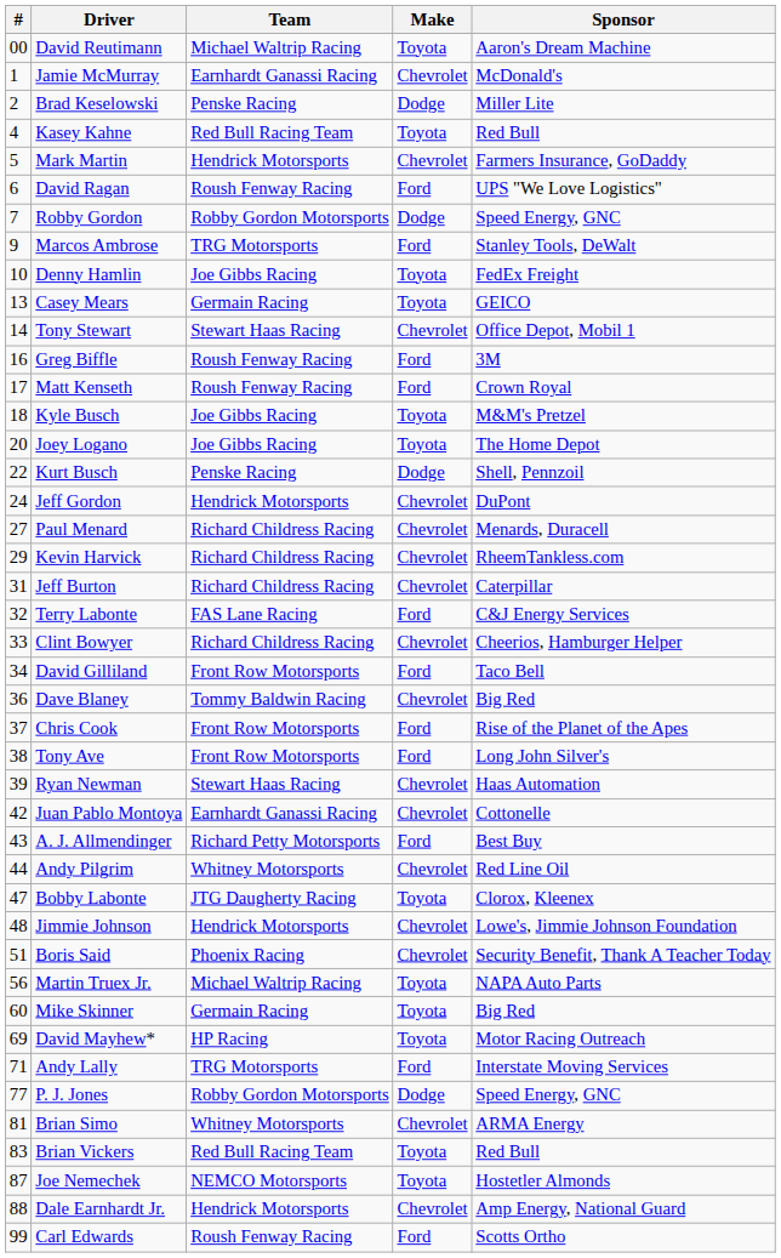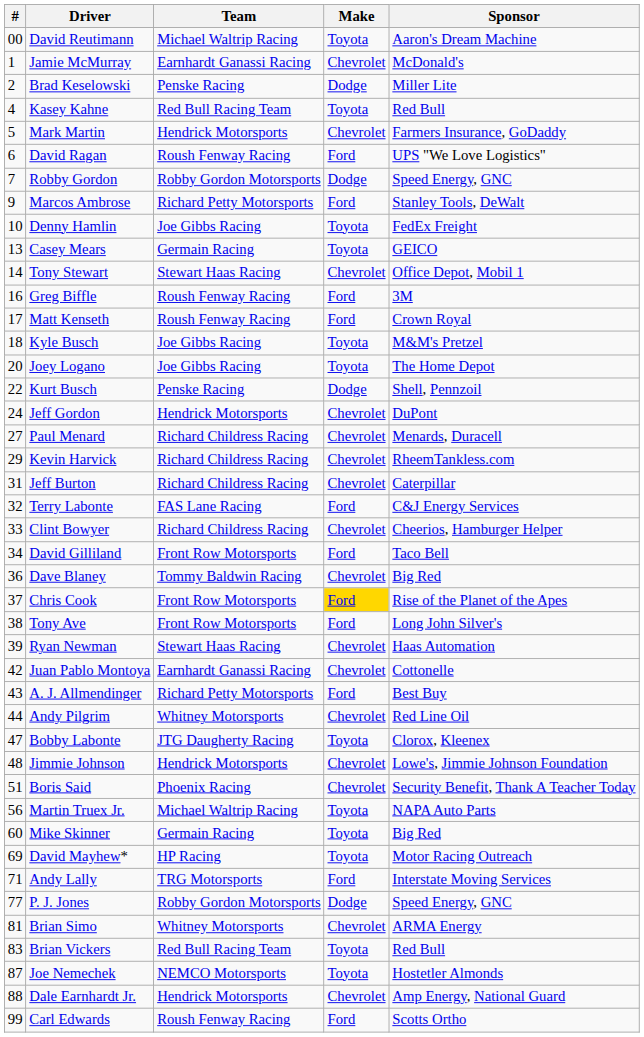 <table class="wikitable">
 <tr>
 <th>#</th>
 <th>Driver</th>
 <th>Team</th>
 <th>Make</th>
 <th>Sponsor</th>
 </tr>
 <tr>
 <td>00</td>
 <td><a href='#'>David Reutimann</a></td>
 <td><a href='#'>Michael Waltrip Racing</a></td>
 <td><a href='#'>Toyota</a></td>
 <td><a href='#'>Aaron's Dream Machine</a></td>
 </tr>
 <tr>
 <td>1</td>
 <td><a href='#'>Jamie McMurray</a></td>
 <td><a href='#'>Earnhardt Ganassi Racing</a></td>
 <td><a href='#'>Chevrolet</a></td>
 <td><a href='#'>McDonald's</a></td>
 </tr>
 <tr>
 <td>2</td>
 <td><a href='#'>Brad Keselowski</a></td>
 <td><a href='#'>Penske Racing</a></td>
 <td><a href='#'>Dodge</a></td>
 <td><a href='#'>Miller Lite</a></td>
 </tr>
 <tr>
 <td>4</td>
 <td><a href='#'>Kasey Kahne</a></td>
 <td><a href='#'>Red Bull Racing Team</a></td>
 <td><a href='#'>Toyota</a></td>
 <td><a href='#'>Red Bull</a></td>
 </tr>
 <tr>
 <td>5</td>
 <td><a href='#'>Mark Martin</a></td>
 <td><a href='#'>Hendrick Motorsports</a></td>
 <td><a href='#'>Chevrolet</a></td>
 <td><a href='#'>Farmers Insurance</a>, <a href='#'>GoDaddy</a></td>
 </tr>
 <tr>
 <td>6</td>
 <td><a href='#'>David Ragan</a></td>
 <td><a href='#'>Roush Fenway Racing</a></td>
 <td><a href='#'>Ford</a></td>
 <td><a href='#'>UPS</a> "We Love Logistics"</td>
 </tr>
 <tr>
 <td>7</td>
 <td><a href='#'>Robby Gordon</a></td>
 <td><a href='#'>Robby Gordon Motorsports</a></td>
 <td><a href='#'>Dodge</a></td>
 <td><a href='#'>Speed Energy</a>, <a href='#'>GNC</a></td>
 </tr>
 <tr>
 <td>9</td>
 <td><a href='#'>Marcos Ambrose</a></td>
-<td><a href='#'>TRG Motorsports</a></td>
+<td><a href='#'>Richard Petty Motorsports</a></td>
 <td><a href='#'>Ford</a></td>
 <td><a href='#'>Stanley Tools</a>, <a href='#'>DeWalt</a></td>
 </tr>
 <tr>
 <td>10</td>
 <td><a href='#'>Denny Hamlin</a></td>
 <td><a href='#'>Joe Gibbs Racing</a></td>
 <td><a href='#'>Toyota</a></td>
 <td><a href='#'>FedEx Freight</a></td>
 </tr>
 <tr>
 <td>13</td>
 <td><a href='#'>Casey Mears</a></td>
 <td><a href='#'>Germain Racing</a></td>
 <td><a href='#'>Toyota</a></td>
 <td><a href='#'>GEICO</a></td>
 </tr>
 <tr>
 <td>14</td>
 <td><a href='#'>Tony Stewart</a></td>
 <td><a href='#'>Stewart Haas Racing</a></td>
 <td><a href='#'>Chevrolet</a></td>
 <td><a href='#'>Office Depot</a>, <a href='#'>Mobil 1</a></td>
 </tr>
 <tr>
 <td>16</td>
 <td><a href='#'>Greg Biffle</a></td>
 <td><a href='#'>Roush Fenway Racing</a></td>
 <td><a href='#'>Ford</a></td>
 <td><a href='#'>3M</a></td>
 </tr>
 <tr>
 <td>17</td>
 <td><a href='#'>Matt Kenseth</a></td>
 <td><a href='#'>Roush Fenway Racing</a></td>
 <td><a href='#'>Ford</a></td>
 <td><a href='#'>Crown Royal</a></td>
 </tr>
 <tr>
 <td>18</td>
 <td><a href='#'>Kyle Busch</a></td>
 <td><a href='#'>Joe Gibbs Racing</a></td>
 <td><a href='#'>Toyota</a></td>
 <td><a href='#'>M&M's Pretzel</a></td>
 </tr>
 <tr>
 <td>20</td>
 <td><a href='#'>Joey Logano</a></td>
 <td><a href='#'>Joe Gibbs Racing</a></td>
 <td><a href='#'>Toyota</a></td>
 <td><a href='#'>The Home Depot</a></td>
 </tr>
 <tr>
 <td>22</td>
 <td><a href='#'>Kurt Busch</a></td>
 <td><a href='#'>Penske Racing</a></td>
 <td><a href='#'>Dodge</a></td>
 <td><a href='#'>Shell</a>, <a href='#'>Pennzoil</a></td>
 </tr>
 <tr>
 <td>24</td>
 <td><a href='#'>Jeff Gordon</a></td>
 <td><a href='#'>Hendrick Motorsports</a></td>
 <td><a href='#'>Chevrolet</a></td>
 <td><a href='#'>DuPont</a></td>
 </tr>
 <tr>
 <td>27</td>
 <td><a href='#'>Paul Menard</a></td>
 <td><a href='#'>Richard Childress Racing</a></td>
 <td><a href='#'>Chevrolet</a></td>
 <td><a href='#'>Menards</a>, <a href='#'>Duracell</a></td>
 </tr>
 <tr>
 <td>29</td>
 <td><a href='#'>Kevin Harvick</a></td>
 <td><a href='#'>Richard Childress Racing</a></td>
 <td><a href='#'>Chevrolet</a></td>
 <td><a href='#'>RheemTankless.com</a></td>
 </tr>
 <tr>
 <td>31</td>
 <td><a href='#'>Jeff Burton</a></td>
 <td><a href='#'>Richard Childress Racing</a></td>
 <td><a href='#'>Chevrolet</a></td>
 <td><a href='#'>Caterpillar</a></td>
 </tr>
 <tr>
 <td>32</td>
 <td><a href='#'>Terry Labonte</a></td>
 <td><a href='#'>FAS Lane Racing</a></td>
 <td><a href='#'>Ford</a></td>
 <td><a href='#'>C&J Energy Services</a></td>
 </tr>
 <tr>
 <td>33</td>
 <td><a href='#'>Clint Bowyer</a></td>
 <td><a href='#'>Richard Childress Racing</a></td>
 <td><a href='#'>Chevrolet</a></td>
 <td><a href='#'>Cheerios</a>, <a href='#'>Hamburger Helper</a></td>
 </tr>
 <tr>
 <td>34</td>
 <td><a href='#'>David Gilliland</a></td>
 <td><a href='#'>Front Row Motorsports</a></td>
 <td><a href='#'>Ford</a></td>
 <td><a href='#'>Taco Bell</a></td>
 </tr>
 <tr>
 <td>36</td>
 <td><a href='#'>Dave Blaney</a></td>
 <td><a href='#'>Tommy Baldwin Racing</a></td>
 <td><a href='#'>Chevrolet</a></td>
 <td><a href='#'>Big Red</a></td>
 </tr>
 <tr>
 <td>37</td>
 <td><a href='#'>Chris Cook</a></td>
 <td><a href='#'>Front Row Motorsports</a></td>
-<td><a href='#'>Ford</a></td>
+<td style="background: gold;"><a href='#'>Ford</a></td>
 <td><a href='#'>Rise of the Planet of the Apes</a></td>
 </tr>
 <tr>
 <td>38</td>
 <td><a href='#'>Tony Ave</a></td>
 <td><a href='#'>Front Row Motorsports</a></td>
 <td><a href='#'>Ford</a></td>
 <td><a href='#'>Long John Silver's</a></td>
 </tr>
 <tr>
 <td>39</td>
 <td><a href='#'>Ryan Newman</a></td>
 <td><a href='#'>Stewart Haas Racing</a></td>
 <td><a href='#'>Chevrolet</a></td>
 <td><a href='#'>Haas Automation</a></td>
 </tr>
 <tr>
 <td>42</td>
 <td><a href='#'>Juan Pablo Montoya</a></td>
 <td><a href='#'>Earnhardt Ganassi Racing</a></td>
 <td><a href='#'>Chevrolet</a></td>
 <td><a href='#'>Cottonelle</a></td>
 </tr>
 <tr>
 <td>43</td>
 <td><a href='#'>A. J. Allmendinger</a></td>
 <td><a href='#'>Richard Petty Motorsports</a></td>
 <td><a href='#'>Ford</a></td>
 <td><a href='#'>Best Buy</a></td>
 </tr>
 <tr>
 <td>44</td>
 <td><a href='#'>Andy Pilgrim</a></td>
 <td><a href='#'>Whitney Motorsports</a></td>
 <td><a href='#'>Chevrolet</a></td>
 <td><a href='#'>Red Line Oil</a></td>
 </tr>
 <tr>
 <td>47</td>
 <td><a href='#'>Bobby Labonte</a></td>
 <td><a href='#'>JTG Daugherty Racing</a></td>
 <td><a href='#'>Toyota</a></td>
 <td><a href='#'>Clorox</a>, <a href='#'>Kleenex</a></td>
 </tr>
 <tr>
 <td>48</td>
 <td><a href='#'>Jimmie Johnson</a></td>
 <td><a href='#'>Hendrick Motorsports</a></td>
 <td><a href='#'>Chevrolet</a></td>
 <td><a href='#'>Lowe's</a>, <a href='#'>Jimmie Johnson Foundation</a></td>
 </tr>
 <tr>
 <td>51</td>
 <td><a href='#'>Boris Said</a></td>
 <td><a href='#'>Phoenix Racing</a></td>
 <td><a href='#'>Chevrolet</a></td>
 <td><a href='#'>Security Benefit</a>, <a href='#'>Thank A Teacher Today</a></td>
 </tr>
 <tr>
 <td>56</td>
 <td><a href='#'>Martin Truex Jr.</a></td>
 <td><a href='#'>Michael Waltrip Racing</a></td>
 <td><a href='#'>Toyota</a></td>
 <td><a href='#'>NAPA Auto Parts</a></td>
 </tr>
 <tr>
 <td>60</td>
 <td><a href='#'>Mike Skinner</a></td>
 <td><a href='#'>Germain Racing</a></td>
 <td><a href='#'>Toyota</a></td>
 <td><a href='#'>Big Red</a></td>
 </tr>
 <tr>
 <td>69</td>
 <td><a href='#'>David Mayhew</a>*</td>
 <td><a href='#'>HP Racing</a></td>
 <td><a href='#'>Toyota</a></td>
 <td><a href='#'>Motor Racing Outreach</a></td>
 </tr>
 <tr>
 <td>71</td>
 <td><a href='#'>Andy Lally</a></td>
 <td><a href='#'>TRG Motorsports</a></td>
 <td><a href='#'>Ford</a></td>
 <td><a href='#'>Interstate Moving Services</a></td>
 </tr>
 <tr>
 <td>77</td>
 <td><a href='#'>P. J. Jones</a></td>
 <td><a href='#'>Robby Gordon Motorsports</a></td>
 <td><a href='#'>Dodge</a></td>
 <td><a href='#'>Speed Energy</a>, <a href='#'>GNC</a></td>
 </tr>
 <tr>
 <td>81</td>
 <td><a href='#'>Brian Simo</a></td>
 <td><a href='#'>Whitney Motorsports</a></td>
 <td><a href='#'>Chevrolet</a></td>
 <td><a href='#'>ARMA Energy</a></td>
 </tr>
 <tr>
 <td>83</td>
 <td><a href='#'>Brian Vickers</a></td>
 <td><a href='#'>Red Bull Racing Team</a></td>
 <td><a href='#'>Toyota</a></td>
 <td><a href='#'>Red Bull</a></td>
 </tr>
 <tr>
 <td>87</td>
 <td><a href='#'>Joe Nemechek</a></td>
 <td><a href='#'>NEMCO Motorsports</a></td>
 <td><a href='#'>Toyota</a></td>
 <td><a href='#'>Hostetler Almonds</a></td>
 </tr>
 <tr>
 <td>88</td>
 <td><a href='#'>Dale Earnhardt Jr.</a></td>
 <td><a href='#'>Hendrick Motorsports</a></td>
 <td><a href='#'>Chevrolet</a></td>
 <td><a href='#'>Amp Energy</a>, <a href='#'>National Guard</a></td>
 </tr>
 <tr>
 <td>99</td>
 <td><a href='#'>Carl Edwards</a></td>
 <td><a href='#'>Roush Fenway Racing</a></td>
 <td><a href='#'>Ford</a></td>
 <td><a href='#'>Scotts Ortho</a></td>
 </tr>
 </table>
